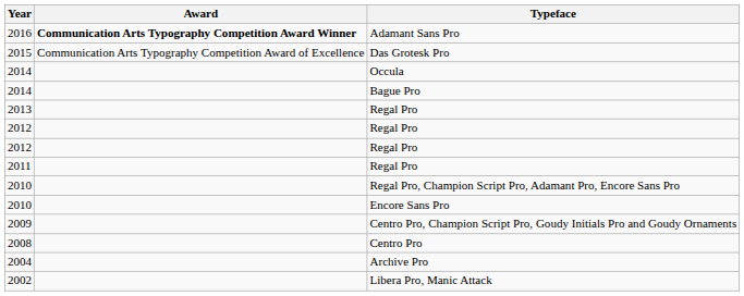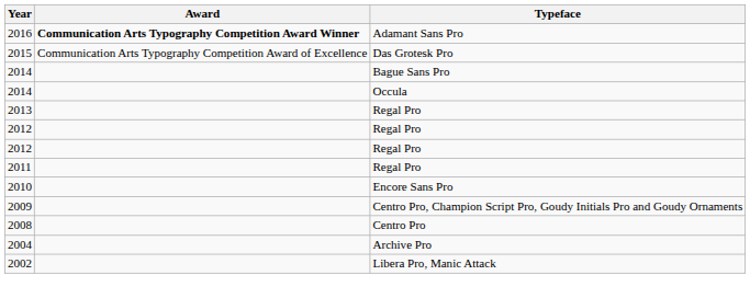 <table class="wikitable">
 <tr>
 <th>Year</th>
 <th>Award</th>
 <th>Typeface</th>
 </tr>
 <tr>
 <td>2016</td>
 <td><strong>Communication Arts Typography Competition Award Winner</strong></td>
 <td>Adamant Sans Pro</td>
 </tr>
 <tr>
 <td>2015</td>
 <td>Communication Arts Typography Competition Award of Excellence</td>
 <td>Das Grotesk Pro</td>
 </tr>
 <tr>
 <td>2014</td>
 <td></td>
-<td>Occula</td>
+<td>Bague Sans Pro</td>
 </tr>
 <tr>
 <td>2014</td>
 <td></td>
-<td>Bague Pro</td>
+<td>Occula</td>
 </tr>
 <tr>
 <td>2013</td>
 <td></td>
 <td>Regal Pro</td>
 </tr>
 <tr>
 <td>2012</td>
 <td></td>
 <td>Regal Pro</td>
 </tr>
 <tr>
 <td>2012</td>
 <td></td>
 <td>Regal Pro</td>
 </tr>
 <tr>
 <td>2011</td>
 <td></td>
 <td>Regal Pro</td>
-</tr>
-<tr>
-<td>2010</td>
-<td></td>
-<td>Regal Pro, Champion Script Pro, Adamant Pro, Encore Sans Pro</td>
 </tr>
 <tr>
 <td>2010</td>
 <td></td>
 <td>Encore Sans Pro</td>
 </tr>
 <tr>
 <td>2009</td>
 <td></td>
 <td>Centro Pro, Champion Script Pro, Goudy Initials Pro and Goudy Ornaments</td>
 </tr>
 <tr>
 <td>2008</td>
 <td></td>
 <td>Centro Pro</td>
 </tr>
 <tr>
 <td>2004</td>
 <td></td>
 <td>Archive Pro</td>
 </tr>
 <tr>
 <td>2002</td>
 <td></td>
 <td>Libera Pro, Manic Attack</td>
 </tr>
 </table>
